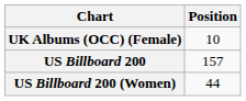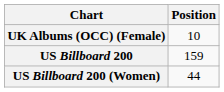 <table class="wikitable sortable plainrowheaders" style="text-align:center">
 <tr>
 <th scope="col">Chart</th>
 <th scope="col">Position</th>
 </tr>
 <tr>
 <th scope="row">UK Albums (OCC) (Female)</th>
 <td>10</td>
 </tr>
 <tr>
 <th scope="row">US <em>Billboard</em> 200</th>
-<td>157</td>
+<td>159</td>
 </tr>
 <tr>
 <th scope="row">US <em>Billboard</em> 200 (Women)</th>
 <td>44</td>
 </tr>
 </table>
